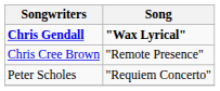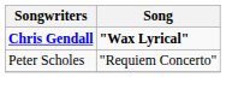 <table class="wikitable">
 <tr>
 <th>Songwriters</th>
 <th>Song</th>
 </tr>
 <tr>
 <td><strong><a href='#'>Chris Gendall</a></strong></td>
 <td><strong>"Wax Lyrical"</strong></td>
 </tr>
 <tr>
-<td><a href='#'>Chris Cree Brown</a></td>
-<td>"Remote Presence"</td>
-</tr>
-<tr>
 <td>Peter Scholes</td>
 <td>"Requiem Concerto"</td>
 </tr>
 <tr>
 </tr>
 </table>
